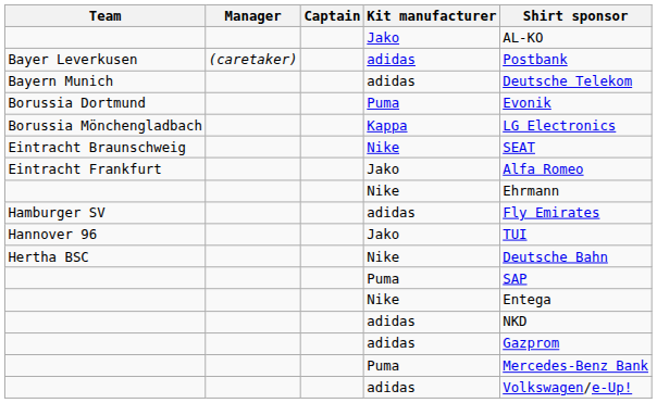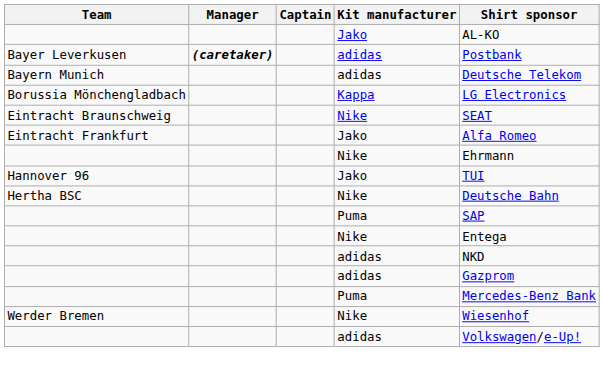 <table class="wikitable sortable">
 <tr>
 <th>Team</th>
 <th>Manager</th>
 <th>Captain</th>
 <th>Kit manufacturer</th>
 <th>Shirt sponsor</th>
 </tr>
 <tr>
 <td></td>
 <td> </td>
 <td> </td>
 <td><a href='#'>Jako</a></td>
 <td>AL-KO</td>
 </tr>
 <tr>
 <td>Bayer Leverkusen</td>
-<td>  <em>(caretaker)</em></td>
+<td><strong>  <em>(caretaker)</em></strong></td>
 <td> </td>
 <td><a href='#'>adidas</a></td>
 <td><a href='#'>Postbank</a></td>
 </tr>
 <tr>
 <td>Bayern Munich</td>
 <td> </td>
 <td> </td>
 <td>adidas</td>
 <td><a href='#'>Deutsche Telekom</a></td>
-</tr>
-<tr>
-<td>Borussia Dortmund</td>
-<td> </td>
-<td> </td>
-<td><a href='#'>Puma</a></td>
-<td><a href='#'>Evonik</a></td>
 </tr>
 <tr>
 <td>Borussia Mönchengladbach</td>
 <td> </td>
 <td> </td>
 <td><a href='#'>Kappa</a></td>
 <td><a href='#'>LG Electronics</a></td>
 </tr>
 <tr>
 <td>Eintracht Braunschweig</td>
 <td> </td>
 <td> </td>
 <td><a href='#'>Nike</a></td>
 <td><a href='#'>SEAT</a></td>
 </tr>
 <tr>
 <td>Eintracht Frankfurt</td>
 <td> </td>
 <td> </td>
 <td>Jako</td>
 <td><a href='#'>Alfa Romeo</a></td>
 </tr>
 <tr>
 <td></td>
 <td> </td>
 <td> </td>
 <td>Nike</td>
 <td>Ehrmann</td>
-</tr>
-<tr>
-<td>Hamburger SV</td>
-<td> </td>
-<td> </td>
-<td>adidas</td>
-<td><a href='#'>Fly Emirates</a></td>
 </tr>
 <tr>
 <td>Hannover 96</td>
 <td> </td>
 <td> </td>
 <td>Jako</td>
 <td><a href='#'>TUI</a></td>
 </tr>
 <tr>
 <td>Hertha BSC</td>
 <td> </td>
 <td> </td>
 <td>Nike</td>
 <td><a href='#'>Deutsche Bahn</a></td>
 </tr>
 <tr>
 <td></td>
 <td> </td>
 <td> </td>
 <td>Puma</td>
 <td><a href='#'>SAP</a></td>
 </tr>
 <tr>
 <td></td>
 <td> </td>
 <td> </td>
 <td>Nike</td>
 <td>Entega</td>
 </tr>
 <tr>
 <td></td>
 <td> </td>
 <td> </td>
 <td>adidas</td>
 <td>NKD</td>
 </tr>
 <tr>
 <td></td>
 <td> </td>
 <td> </td>
 <td>adidas</td>
 <td><a href='#'>Gazprom</a></td>
 </tr>
 <tr>
 <td></td>
 <td> </td>
 <td> </td>
 <td>Puma</td>
 <td><a href='#'>Mercedes-Benz Bank</a></td>
 </tr>
 <tr>
+<td>Werder Bremen</td>
+<td> </td>
+<td> </td>
+<td>Nike</td>
+<td><a href='#'>Wiesenhof</a></td>
+</tr>
+<tr>
 <td></td>
 <td> </td>
 <td> </td>
 <td>adidas</td>
 <td><a href='#'>Volkswagen</a>/<a href='#'>e-Up!</a></td>
 </tr>
 </table>
